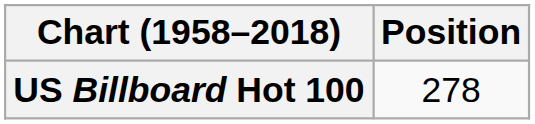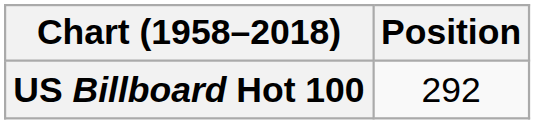 <table class="wikitable plainrowheaders">
 <tr>
 <th>Chart (1958–2018)</th>
 <th>Position</th>
 </tr>
 <tr>
 <th scope="row">US <em>Billboard</em> Hot 100</th>
-<td style="text-align:center;">278</td>
+<td style="text-align:center;">292</td>
 </tr>
 </table>
